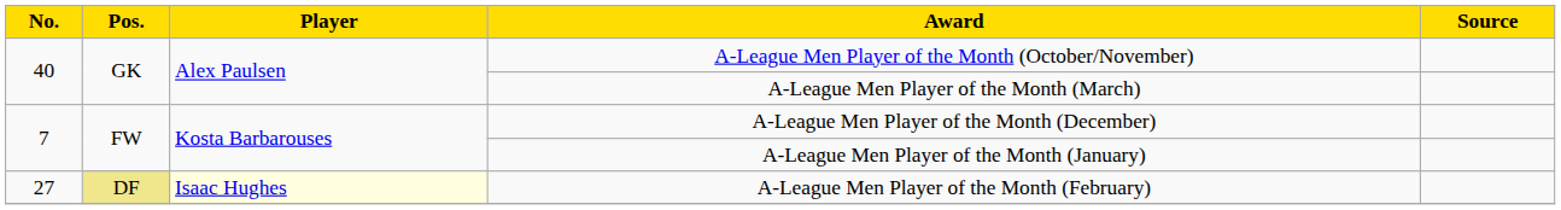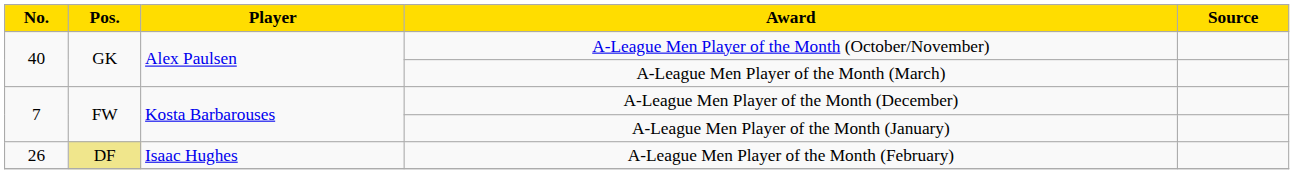 <table class="wikitable" style="text-align:center; width:60%;">
 <tr>
 <th scope="col" style="background:#ffdd00; color:black">No.</th>
 <th scope="col" style="background:#ffdd00; color:black">Pos.</th>
 <th scope="col" style="background:#ffdd00; color:black">Player</th>
 <th scope="col" style="background:#ffdd00; color:black">Award</th>
 <th scope="col" style="background:#ffdd00; color:black">Source</th>
 </tr>
 <tr>
 <td rowspan=2>40</td>
 <td rowspan=2>GK</td>
 <td align="left" rowspan=2> <a href='#'>Alex Paulsen</a></td>
 <td><a href='#'>A-League Men Player of the Month</a> (October/November)</td>
 <td></td>
 </tr>
 <tr>
 <td>A-League Men Player of the Month (March)</td>
 <td></td>
 </tr>
 <tr>
 <td rowspan=2>7</td>
 <td rowspan=2>FW</td>
 <td align="left" rowspan=2> <a href='#'>Kosta Barbarouses</a></td>
 <td>A-League Men Player of the Month (December)</td>
 <td></td>
 </tr>
 <tr>
 <td>A-League Men Player of the Month (January)</td>
 <td></td>
 </tr>
 <tr>
-<td>27</td>
+<td>26</td>
 <td style="background: khaki;">DF</td>
-<td align="left" style="background: lightyellow;"> <a href='#'>Isaac Hughes</a></td>
+<td align="left"> <a href='#'>Isaac Hughes</a></td>
 <td>A-League Men Player of the Month (February)</td>
 <td></td>
 </tr>
 <tr>
 </tr>
 </table>
